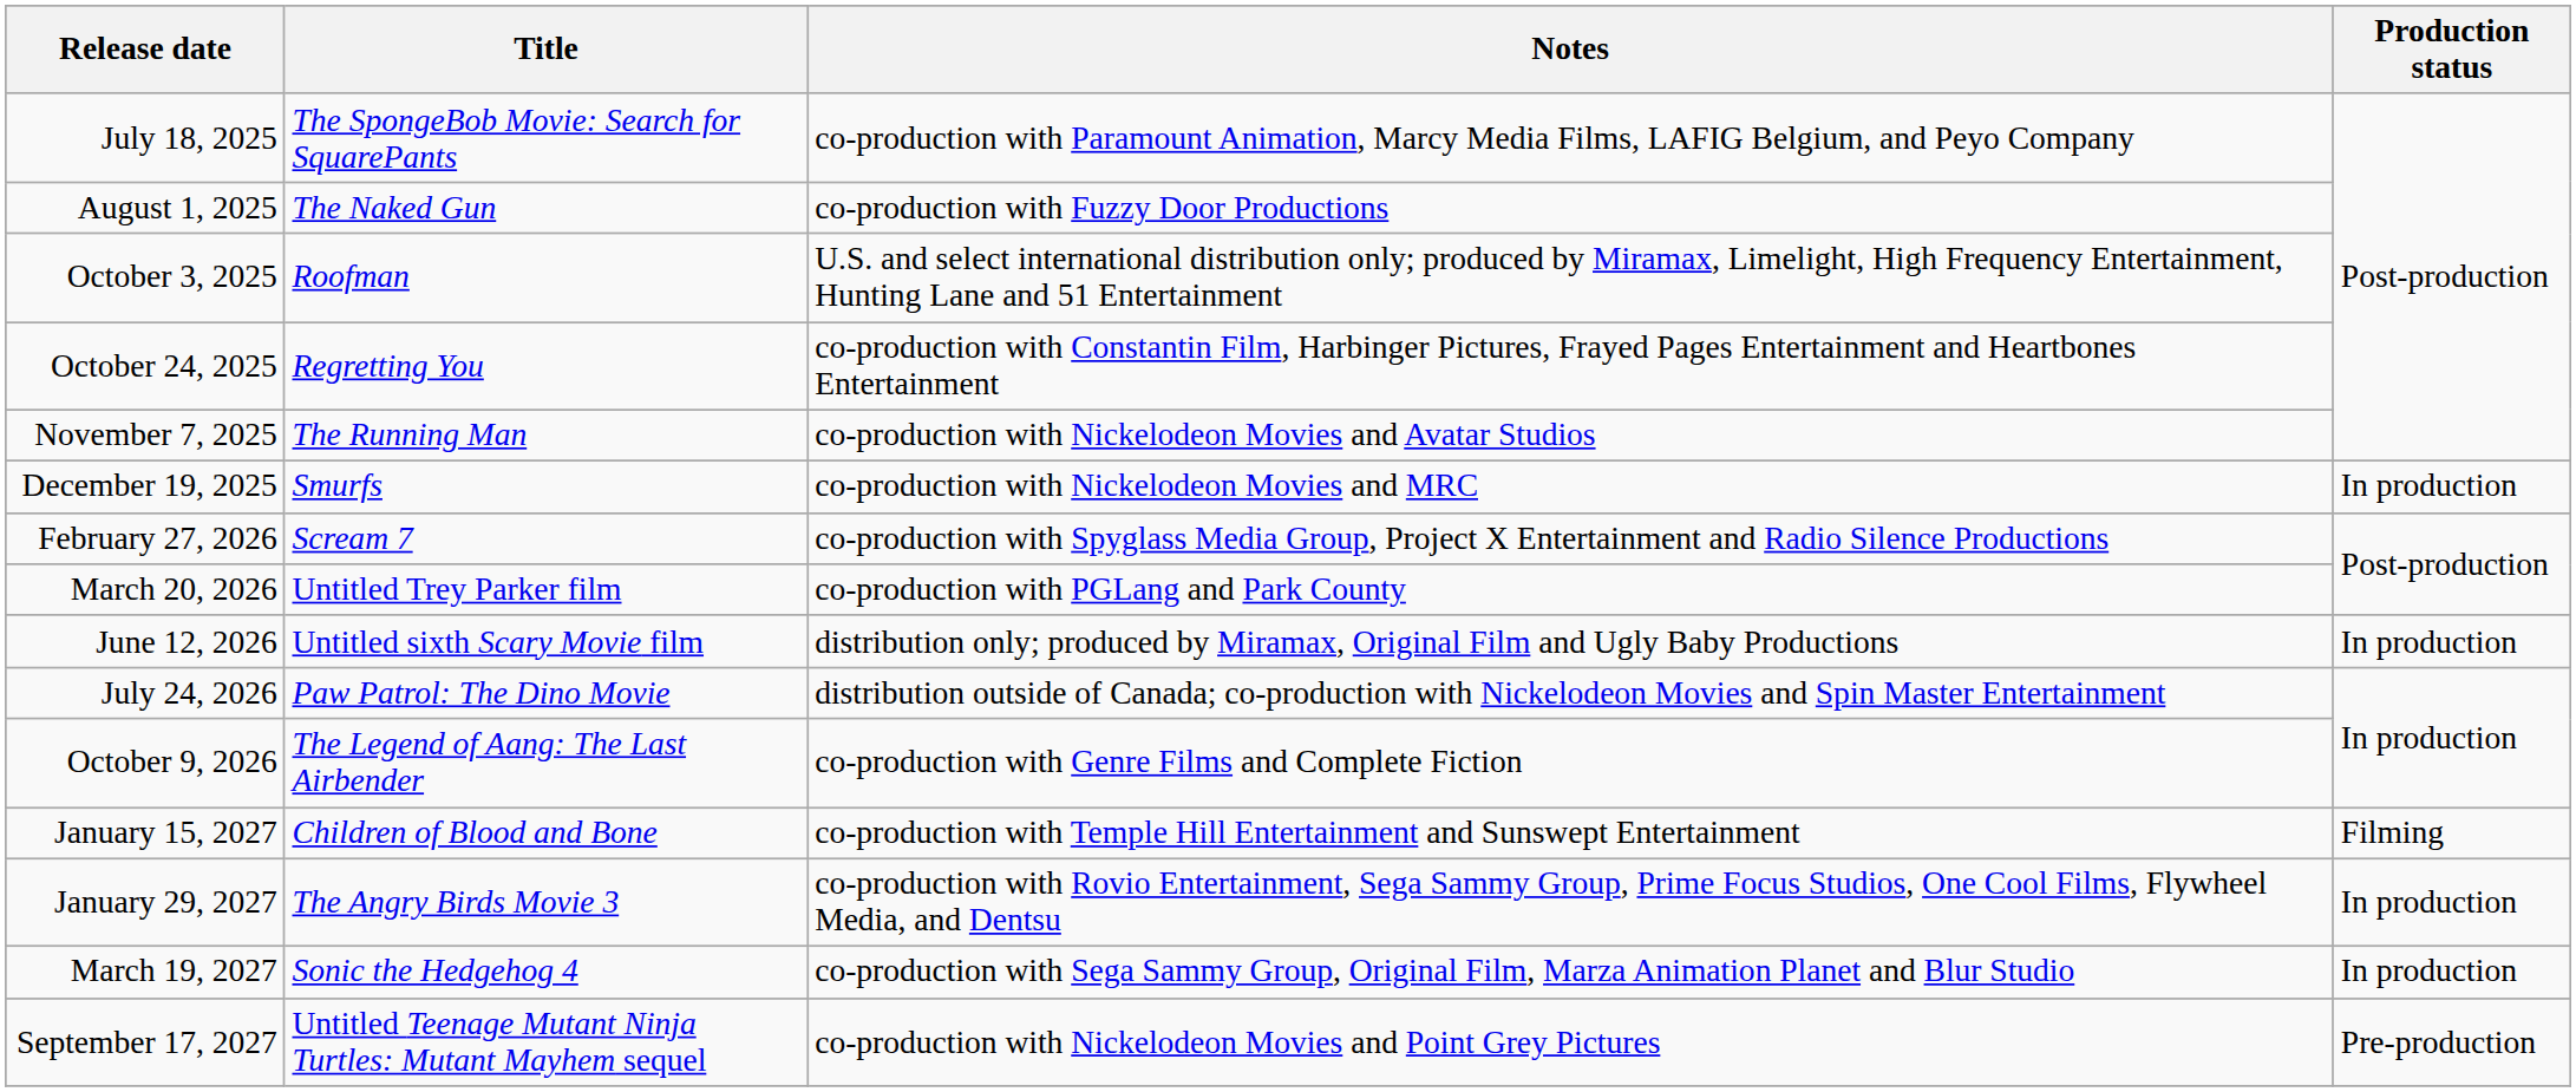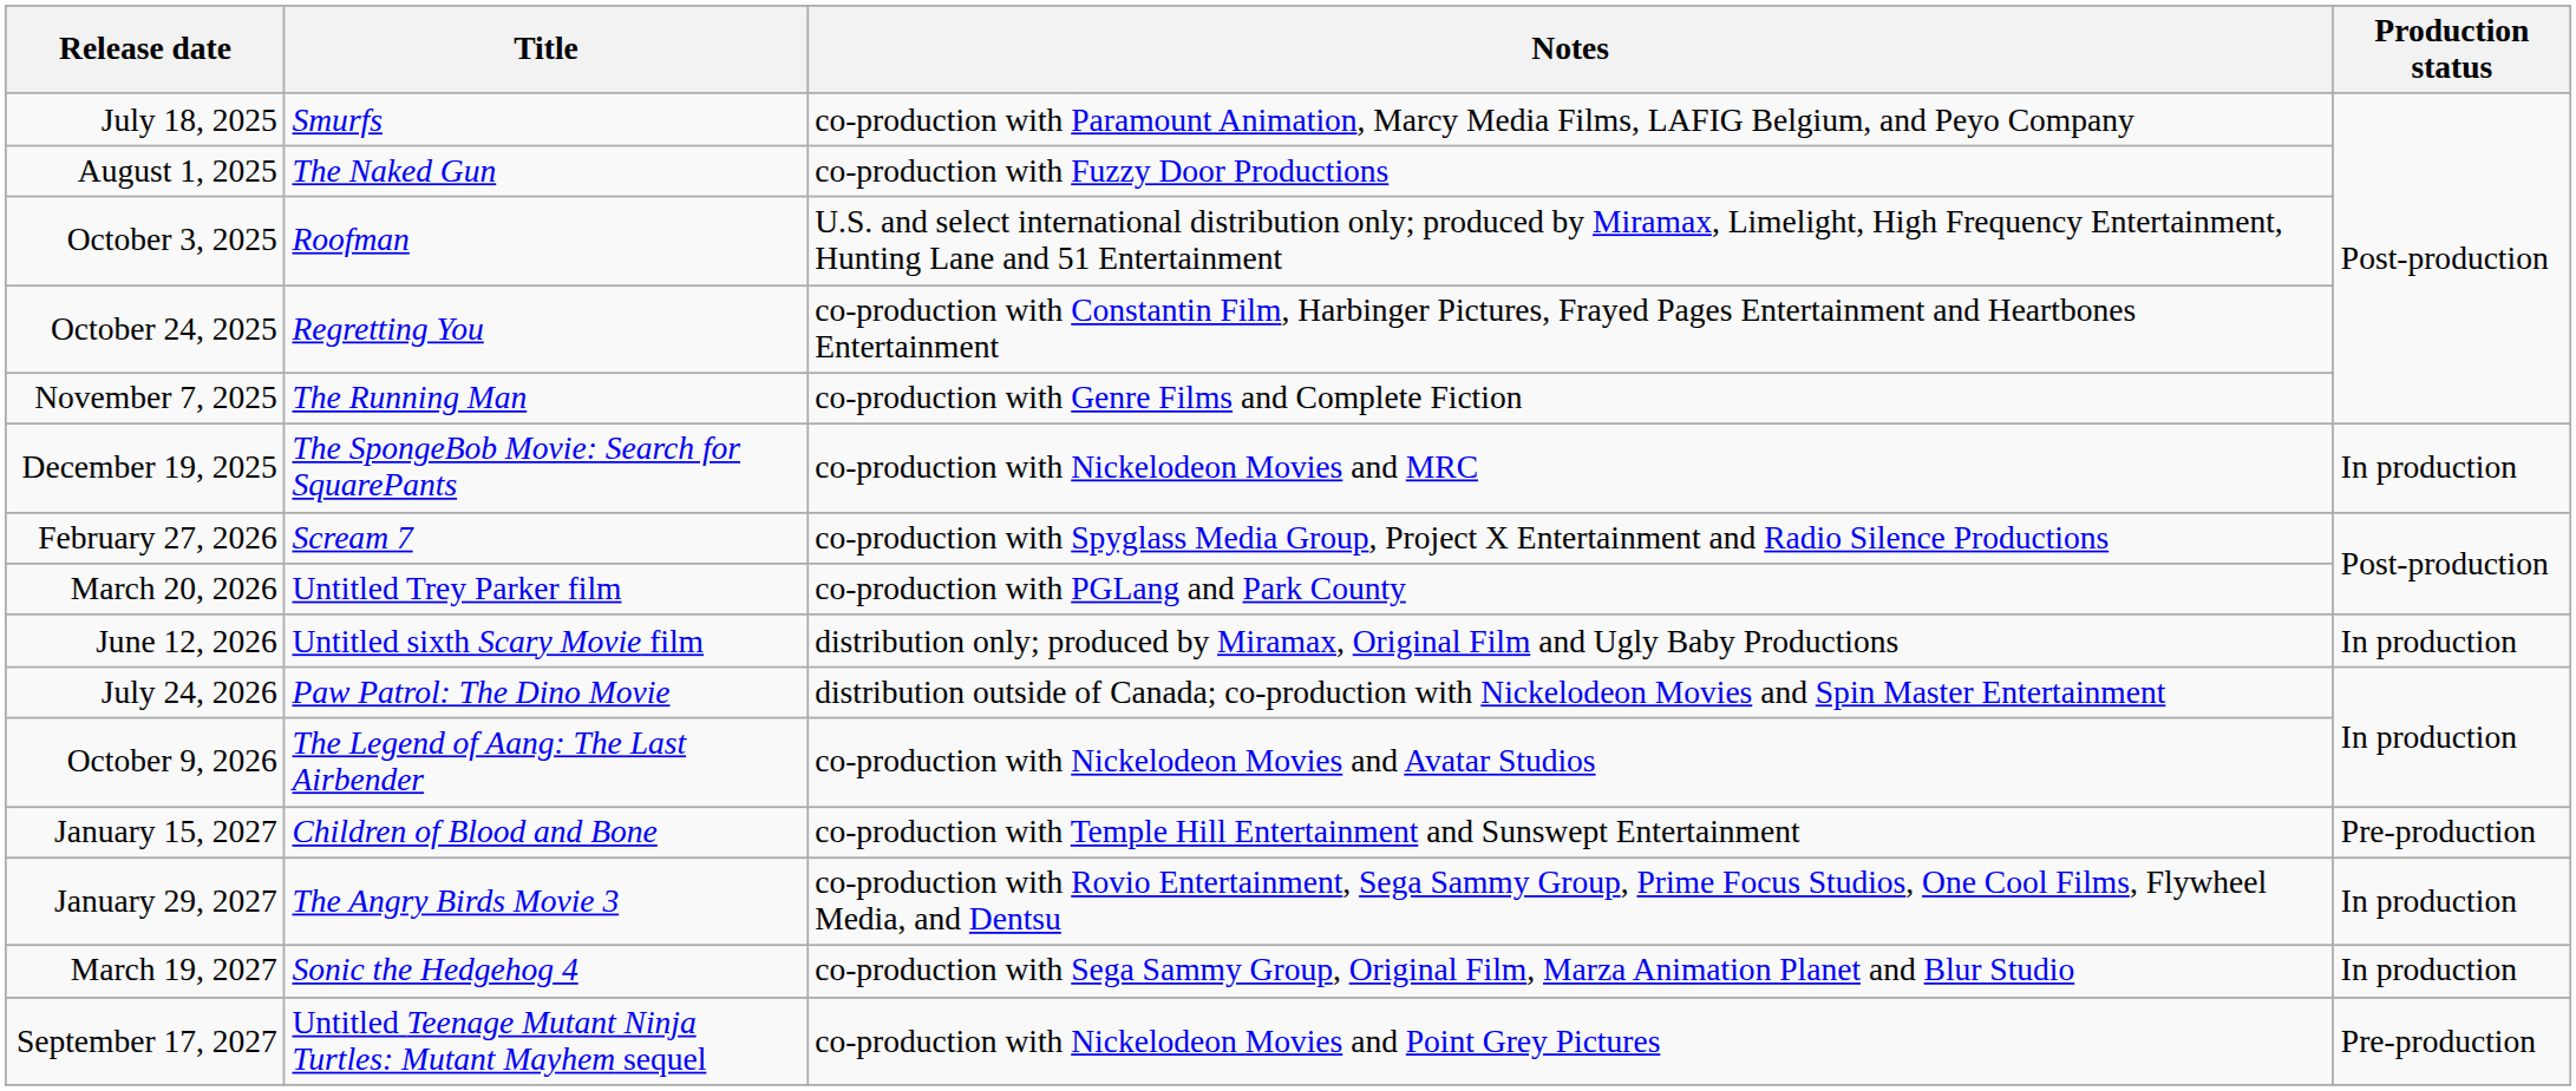 <table class="wikitable plainrowheaders sortable" style="width:100%;">
 <tr>
 <th scope="col" style="width:130px;">Release date</th>
 <th scope="col" style="width:250px;">Title</th>
 <th>Notes</th>
 <th>Production status</th>
 </tr>
 <tr>
 <td style="text-align:right;">July 18, 2025</td>
-<td><em><a href='#'>The SpongeBob Movie: Search for SquarePants</a></em></td>
+<td><em><a href='#'>Smurfs</a></em></td>
 <td>co-production with <a href='#'>Paramount Animation</a>, Marcy Media Films, LAFIG Belgium, and Peyo Company</td>
 <td rowspan="5">Post-production</td>
 </tr>
 <tr>
 <td style="text-align:right;">August 1, 2025</td>
 <td><em><a href='#'>The Naked Gun</a></em></td>
 <td>co-production with <a href='#'>Fuzzy Door Productions</a></td>
 </tr>
 <tr>
 <td style="text-align:right;">October 3, 2025</td>
 <td><em><a href='#'>Roofman</a></em></td>
 <td>U.S. and select international distribution only; produced by <a href='#'>Miramax</a>, Limelight, High Frequency Entertainment, Hunting Lane and 51 Entertainment</td>
 </tr>
 <tr>
 <td style="text-align:right;">October 24, 2025</td>
 <td><em><a href='#'>Regretting You</a></em></td>
 <td>co-production with <a href='#'>Constantin Film</a>, Harbinger Pictures, Frayed Pages Entertainment and Heartbones Entertainment</td>
 </tr>
 <tr>
 <td style="text-align:right;">November 7, 2025</td>
 <td><em><a href='#'>The Running Man</a></em></td>
-<td>co-production  with <a href='#'>Nickelodeon Movies</a> and <a href='#'>Avatar Studios</a></td>
+<td>co-production with <a href='#'>Genre Films</a> and Complete Fiction</td>
 </tr>
 <tr>
 <td style="text-align:right;">December 19, 2025</td>
-<td><em><a href='#'>Smurfs</a></em></td>
+<td><em><a href='#'>The SpongeBob Movie: Search for SquarePants</a></em></td>
 <td>co-production with <a href='#'>Nickelodeon Movies</a> and <a href='#'>MRC</a></td>
 <td rowspan="1">In production</td>
 </tr>
 <tr>
 <td style="text-align:right;">February 27, 2026</td>
 <td><em><a href='#'>Scream 7</a></em></td>
 <td>co-production with <a href='#'>Spyglass Media Group</a>, Project X Entertainment and <a href='#'>Radio Silence Productions</a></td>
 <td rowspan="2">Post-production</td>
 </tr>
 <tr>
 <td style="text-align:right;">March 20, 2026</td>
 <td><a href='#'>Untitled Trey Parker film</a></td>
 <td>co-production with <a href='#'>PGLang</a> and <a href='#'>Park County</a></td>
 </tr>
 <tr>
 <td style="text-align:right;">June 12, 2026</td>
 <td><a href='#'>Untitled sixth <em>Scary Movie</em> film</a></td>
 <td>distribution only; produced by <a href='#'>Miramax</a>, <a href='#'>Original Film</a> and Ugly Baby Productions</td>
 <td>In production</td>
 </tr>
 <tr>
 <td style="text-align:right;">July 24, 2026</td>
 <td><em><a href='#'>Paw Patrol: The Dino Movie</a></em></td>
 <td>distribution outside of Canada; co-production with <a href='#'>Nickelodeon Movies</a> and <a href='#'>Spin Master Entertainment</a></td>
 <td rowspan="2">In production</td>
 </tr>
 <tr>
 <td style="text-align:right;">October 9, 2026</td>
 <td><em><a href='#'>The Legend of Aang: The Last Airbender</a></em></td>
-<td>co-production with <a href='#'>Genre Films</a> and Complete Fiction</td>
+<td>co-production  with <a href='#'>Nickelodeon Movies</a> and <a href='#'>Avatar Studios</a></td>
 </tr>
 <tr>
 <td style="text-align:right;">January 15, 2027</td>
 <td><em><a href='#'>Children of Blood and Bone</a></em></td>
 <td>co-production with <a href='#'>Temple Hill Entertainment</a> and Sunswept Entertainment</td>
-<td>Filming</td>
+<td>Pre-production</td>
 </tr>
 <tr>
 <td style="text-align: right;">January 29, 2027</td>
 <td><em><a href='#'>The Angry Birds Movie 3</a></em></td>
 <td>co-production with <a href='#'>Rovio Entertainment</a>, <a href='#'>Sega Sammy Group</a>, <a href='#'>Prime Focus Studios</a>, <a href='#'>One Cool Films</a>, Flywheel Media, and <a href='#'>Dentsu</a></td>
 <td>In production</td>
 </tr>
 <tr>
 <td style="text-align:right;">March 19, 2027</td>
 <td><em><a href='#'>Sonic the Hedgehog 4</a></em></td>
 <td>co-production with <a href='#'>Sega Sammy Group</a>, <a href='#'>Original Film</a>, <a href='#'>Marza Animation Planet</a> and <a href='#'>Blur Studio</a></td>
 <td>In production</td>
 </tr>
 <tr>
 <td style="text-align:right;">September 17, 2027</td>
 <td><a href='#'>Untitled <em>Teenage Mutant Ninja Turtles: Mutant Mayhem</em> sequel</a></td>
 <td>co-production with <a href='#'>Nickelodeon Movies</a> and <a href='#'>Point Grey Pictures</a></td>
 <td>Pre-production</td>
 </tr>
 </table>
